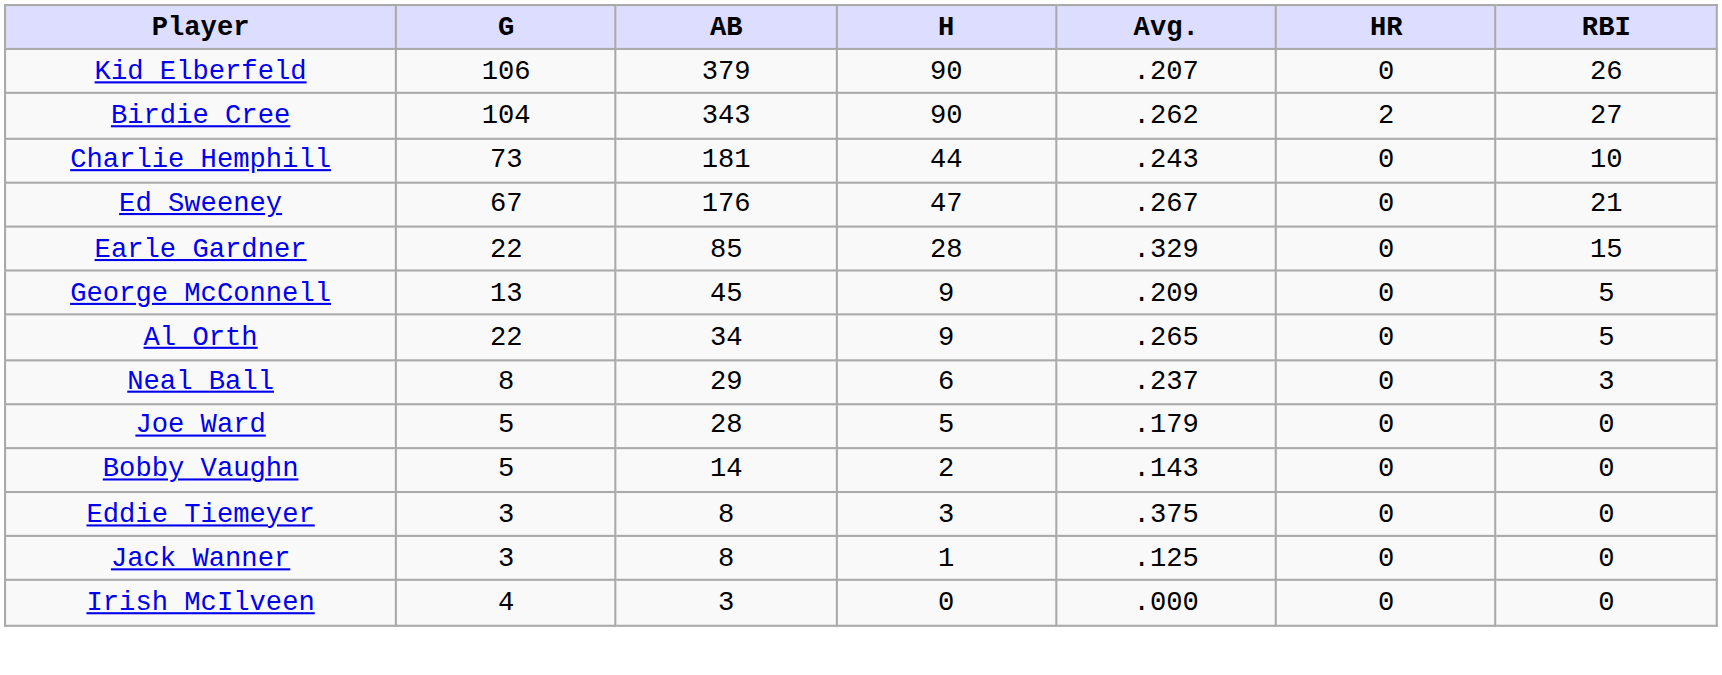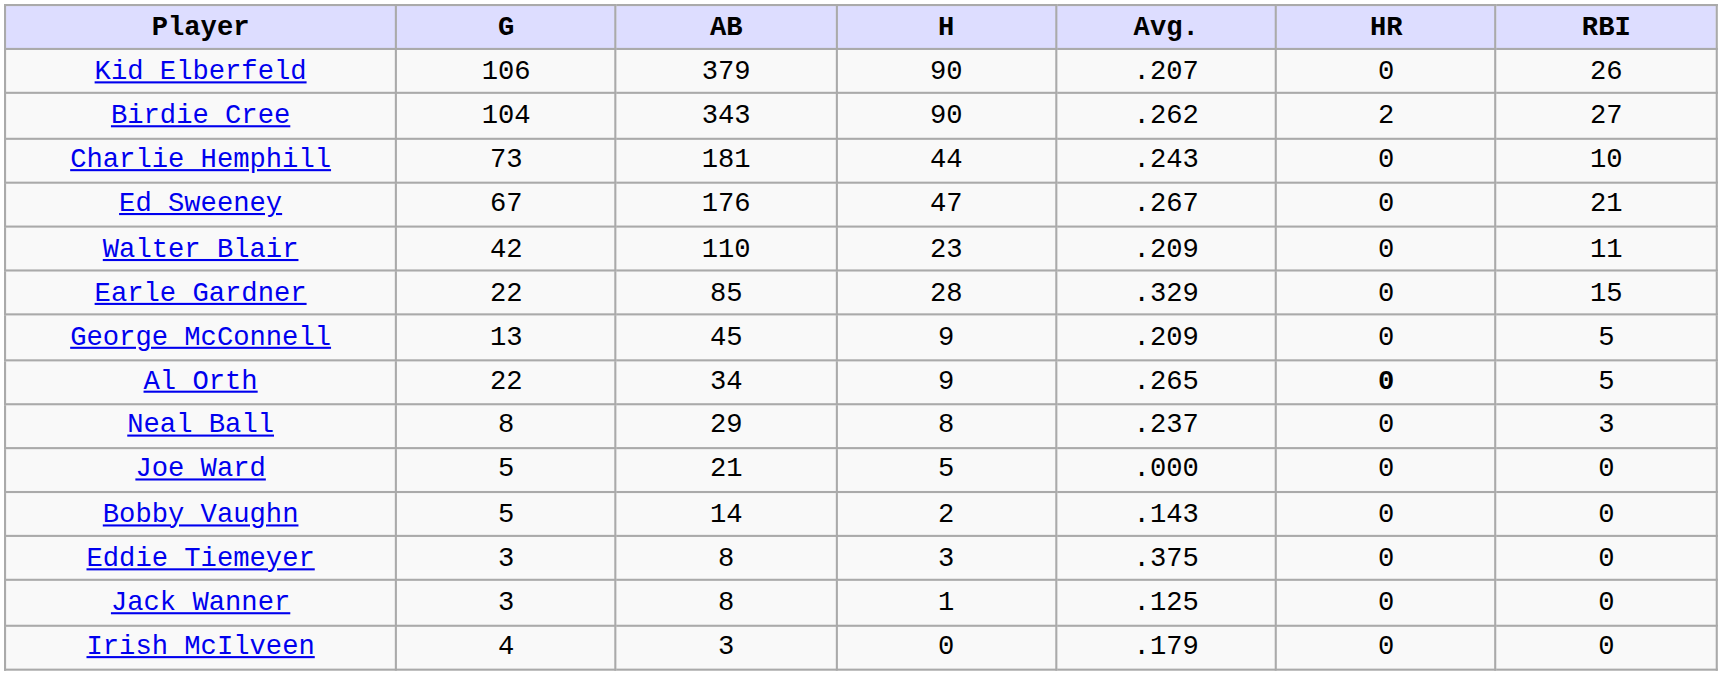 <table class="wikitable sortable">
 <tr>
 <th style="background:#ddf; width:16%;">Player</th>
 <th style="background:#ddf; width:9%;">G</th>
 <th style="background:#ddf; width:9%;">AB</th>
 <th style="background:#ddf; width:9%;">H</th>
 <th style="background:#ddf; width:9%;">Avg.</th>
 <th style="background:#ddf; width:9%;">HR</th>
 <th style="background:#ddf; width:9%;">RBI</th>
 </tr>
 <tr align="center">
 <td><a href='#'>Kid Elberfeld</a></td>
 <td>106</td>
 <td>379</td>
 <td>90</td>
 <td>.207</td>
 <td>0</td>
 <td>26</td>
 </tr>
 <tr align="center">
 <td><a href='#'>Birdie Cree</a></td>
 <td>104</td>
 <td>343</td>
 <td>90</td>
 <td>.262</td>
 <td>2</td>
 <td>27</td>
 </tr>
 <tr align="center">
 <td><a href='#'>Charlie Hemphill</a></td>
 <td>73</td>
 <td>181</td>
 <td>44</td>
 <td>.243</td>
 <td>0</td>
 <td>10</td>
 </tr>
 <tr align="center">
 <td><a href='#'>Ed Sweeney</a></td>
 <td>67</td>
 <td>176</td>
 <td>47</td>
 <td>.267</td>
 <td>0</td>
 <td>21</td>
 </tr>
 <tr align="center">
+<td><a href='#'>Walter Blair</a></td>
+<td>42</td>
+<td>110</td>
+<td>23</td>
+<td>.209</td>
+<td>0</td>
+<td>11</td>
+</tr>
+<tr align="center">
 <td><a href='#'>Earle Gardner</a></td>
 <td>22</td>
 <td>85</td>
 <td>28</td>
 <td>.329</td>
 <td>0</td>
 <td>15</td>
 </tr>
 <tr align="center">
 <td><a href='#'>George McConnell</a></td>
 <td>13</td>
 <td>45</td>
 <td>9</td>
 <td>.209</td>
 <td>0</td>
 <td>5</td>
 </tr>
 <tr align="center">
 <td><a href='#'>Al Orth</a></td>
 <td>22</td>
 <td>34</td>
 <td>9</td>
 <td>.265</td>
-<td>0</td>
+<td><strong>0</strong></td>
 <td>5</td>
 </tr>
 <tr align="center">
 <td><a href='#'>Neal Ball</a></td>
 <td>8</td>
 <td>29</td>
-<td>6</td>
+<td>8</td>
 <td>.237</td>
 <td>0</td>
 <td>3</td>
 </tr>
 <tr align="center">
 <td><a href='#'>Joe Ward</a></td>
 <td>5</td>
-<td>28</td>
+<td>21</td>
 <td>5</td>
-<td>.179</td>
+<td>.000</td>
 <td>0</td>
 <td>0</td>
 </tr>
 <tr align="center">
 <td><a href='#'>Bobby Vaughn</a></td>
 <td>5</td>
 <td>14</td>
 <td>2</td>
 <td>.143</td>
 <td>0</td>
 <td>0</td>
 </tr>
 <tr align="center">
 <td><a href='#'>Eddie Tiemeyer</a></td>
 <td>3</td>
 <td>8</td>
 <td>3</td>
 <td>.375</td>
 <td>0</td>
 <td>0</td>
 </tr>
 <tr align="center">
 <td><a href='#'>Jack Wanner</a></td>
 <td>3</td>
 <td>8</td>
 <td>1</td>
 <td>.125</td>
 <td>0</td>
 <td>0</td>
 </tr>
 <tr align="center">
 <td><a href='#'>Irish McIlveen</a></td>
 <td>4</td>
 <td>3</td>
 <td>0</td>
-<td>.000</td>
+<td>.179</td>
 <td>0</td>
 <td>0</td>
 </tr>
 </table>
